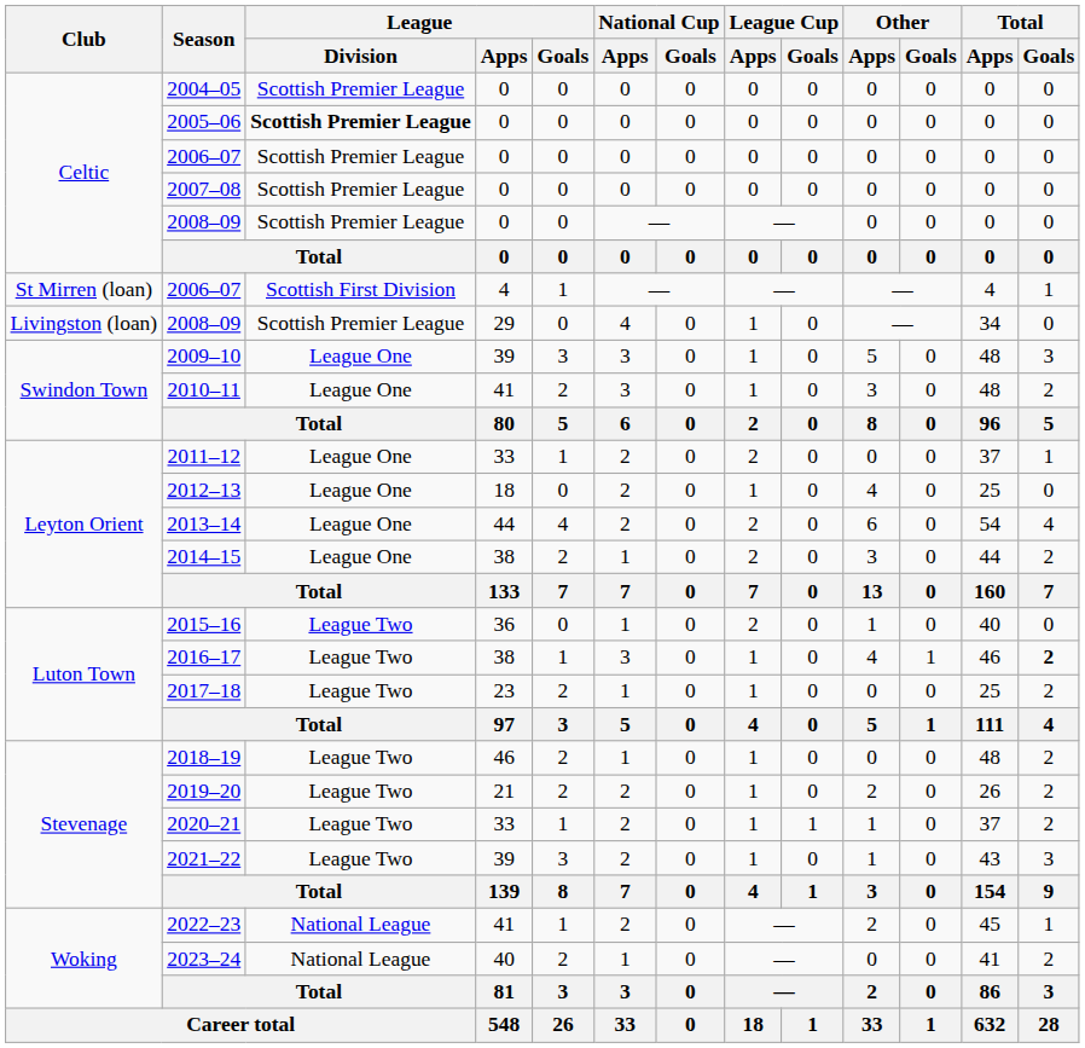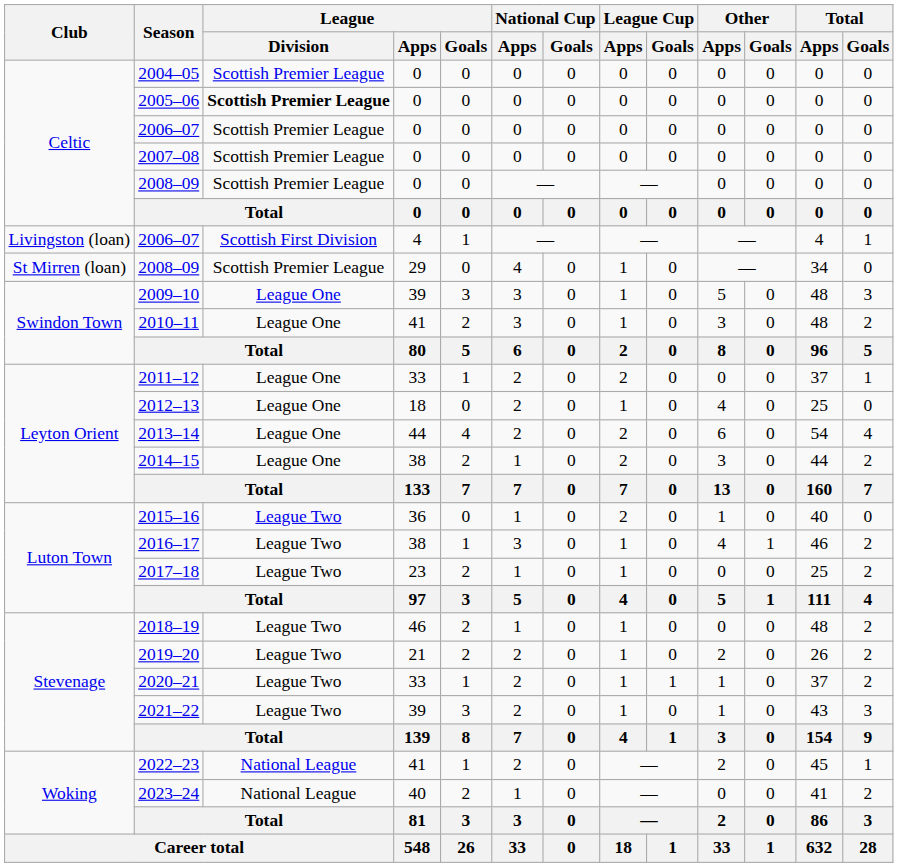 <table class=wikitable style=text-align:center>
 <tr>
 <th rowspan=2>Club</th>
 <th rowspan=2>Season</th>
 <th colspan=3>League</th>
 <th colspan=2>National Cup</th>
 <th colspan=2>League Cup</th>
 <th colspan=2>Other</th>
 <th colspan=2>Total</th>
 </tr>
 <tr>
 <th>Division</th>
 <th>Apps</th>
 <th>Goals</th>
 <th>Apps</th>
 <th>Goals</th>
 <th>Apps</th>
 <th>Goals</th>
 <th>Apps</th>
 <th>Goals</th>
 <th>Apps</th>
 <th>Goals</th>
 </tr>
 <tr>
 <td rowspan=6><a href='#'>Celtic</a></td>
 <td><a href='#'>2004–05</a></td>
 <td><a href='#'>Scottish Premier League</a></td>
 <td>0</td>
 <td>0</td>
 <td>0</td>
 <td>0</td>
 <td>0</td>
 <td>0</td>
 <td>0</td>
 <td>0</td>
 <td>0</td>
 <td>0</td>
 </tr>
 <tr>
 <td><a href='#'>2005–06</a></td>
 <td><strong>Scottish Premier League</strong></td>
 <td>0</td>
 <td>0</td>
 <td>0</td>
 <td>0</td>
 <td>0</td>
 <td>0</td>
 <td>0</td>
 <td>0</td>
 <td>0</td>
 <td>0</td>
 </tr>
 <tr>
 <td><a href='#'>2006–07</a></td>
 <td>Scottish Premier League</td>
 <td>0</td>
 <td>0</td>
 <td>0</td>
 <td>0</td>
 <td>0</td>
 <td>0</td>
 <td>0</td>
 <td>0</td>
 <td>0</td>
 <td>0</td>
 </tr>
 <tr>
 <td><a href='#'>2007–08</a></td>
 <td>Scottish Premier League</td>
 <td>0</td>
 <td>0</td>
 <td>0</td>
 <td>0</td>
 <td>0</td>
 <td>0</td>
 <td>0</td>
 <td>0</td>
 <td>0</td>
 <td>0</td>
 </tr>
 <tr>
 <td><a href='#'>2008–09</a></td>
 <td>Scottish Premier League</td>
 <td>0</td>
 <td>0</td>
 <td colspan=2>—</td>
 <td colspan=2>—</td>
 <td>0</td>
 <td>0</td>
 <td>0</td>
 <td>0</td>
 </tr>
 <tr>
 <th colspan=2>Total</th>
 <th>0</th>
 <th>0</th>
 <th>0</th>
 <th>0</th>
 <th>0</th>
 <th>0</th>
 <th>0</th>
 <th>0</th>
 <th>0</th>
 <th>0</th>
 </tr>
 <tr>
-<td><a href='#'>St Mirren</a> (loan)</td>
+<td><a href='#'>Livingston</a> (loan)</td>
 <td><a href='#'>2006–07</a></td>
 <td><a href='#'>Scottish First Division</a></td>
 <td>4</td>
 <td>1</td>
 <td colspan=2>—</td>
 <td colspan=2>—</td>
 <td colspan=2>—</td>
 <td>4</td>
 <td>1</td>
 </tr>
 <tr>
-<td><a href='#'>Livingston</a> (loan)</td>
+<td><a href='#'>St Mirren</a> (loan)</td>
 <td><a href='#'>2008–09</a></td>
 <td>Scottish Premier League</td>
 <td>29</td>
 <td>0</td>
 <td>4</td>
 <td>0</td>
 <td>1</td>
 <td>0</td>
 <td colspan=2>—</td>
 <td>34</td>
 <td>0</td>
 </tr>
 <tr>
 <td rowspan=3><a href='#'>Swindon Town</a></td>
 <td><a href='#'>2009–10</a></td>
 <td><a href='#'>League One</a></td>
 <td>39</td>
 <td>3</td>
 <td>3</td>
 <td>0</td>
 <td>1</td>
 <td>0</td>
 <td>5</td>
 <td>0</td>
 <td>48</td>
 <td>3</td>
 </tr>
 <tr>
 <td><a href='#'>2010–11</a></td>
 <td>League One</td>
 <td>41</td>
 <td>2</td>
 <td>3</td>
 <td>0</td>
 <td>1</td>
 <td>0</td>
 <td>3</td>
 <td>0</td>
 <td>48</td>
 <td>2</td>
 </tr>
 <tr>
 <th colspan=2>Total</th>
 <th>80</th>
 <th>5</th>
 <th>6</th>
 <th>0</th>
 <th>2</th>
 <th>0</th>
 <th>8</th>
 <th>0</th>
 <th>96</th>
 <th>5</th>
 </tr>
 <tr>
 <td rowspan=5><a href='#'>Leyton Orient</a></td>
 <td><a href='#'>2011–12</a></td>
 <td>League One</td>
 <td>33</td>
 <td>1</td>
 <td>2</td>
 <td>0</td>
 <td>2</td>
 <td>0</td>
 <td>0</td>
 <td>0</td>
 <td>37</td>
 <td>1</td>
 </tr>
 <tr>
 <td><a href='#'>2012–13</a></td>
 <td>League One</td>
 <td>18</td>
 <td>0</td>
 <td>2</td>
 <td>0</td>
 <td>1</td>
 <td>0</td>
 <td>4</td>
 <td>0</td>
 <td>25</td>
 <td>0</td>
 </tr>
 <tr>
 <td><a href='#'>2013–14</a></td>
 <td>League One</td>
 <td>44</td>
 <td>4</td>
 <td>2</td>
 <td>0</td>
 <td>2</td>
 <td>0</td>
 <td>6</td>
 <td>0</td>
 <td>54</td>
 <td>4</td>
 </tr>
 <tr>
 <td><a href='#'>2014–15</a></td>
 <td>League One</td>
 <td>38</td>
 <td>2</td>
 <td>1</td>
 <td>0</td>
 <td>2</td>
 <td>0</td>
 <td>3</td>
 <td>0</td>
 <td>44</td>
 <td>2</td>
 </tr>
 <tr>
 <th colspan=2>Total</th>
 <th>133</th>
 <th>7</th>
 <th>7</th>
 <th>0</th>
 <th>7</th>
 <th>0</th>
 <th>13</th>
 <th>0</th>
 <th>160</th>
 <th>7</th>
 </tr>
 <tr>
 <td rowspan=4><a href='#'>Luton Town</a></td>
 <td><a href='#'>2015–16</a></td>
 <td><a href='#'>League Two</a></td>
 <td>36</td>
 <td>0</td>
 <td>1</td>
 <td>0</td>
 <td>2</td>
 <td>0</td>
 <td>1</td>
 <td>0</td>
 <td>40</td>
 <td>0</td>
 </tr>
 <tr>
 <td><a href='#'>2016–17</a></td>
 <td>League Two</td>
 <td>38</td>
 <td>1</td>
 <td>3</td>
 <td>0</td>
 <td>1</td>
 <td>0</td>
 <td>4</td>
 <td>1</td>
 <td>46</td>
-<td><strong>2</strong></td>
+<td>2</td>
 </tr>
 <tr>
 <td><a href='#'>2017–18</a></td>
 <td>League Two</td>
 <td>23</td>
 <td>2</td>
 <td>1</td>
 <td>0</td>
 <td>1</td>
 <td>0</td>
 <td>0</td>
 <td>0</td>
 <td>25</td>
 <td>2</td>
 </tr>
 <tr>
 <th colspan=2>Total</th>
 <th>97</th>
 <th>3</th>
 <th>5</th>
 <th>0</th>
 <th>4</th>
 <th>0</th>
 <th>5</th>
 <th>1</th>
 <th>111</th>
 <th>4</th>
 </tr>
 <tr>
 <td rowspan=5><a href='#'>Stevenage</a></td>
 <td><a href='#'>2018–19</a></td>
 <td>League Two</td>
 <td>46</td>
 <td>2</td>
 <td>1</td>
 <td>0</td>
 <td>1</td>
 <td>0</td>
 <td>0</td>
 <td>0</td>
 <td>48</td>
 <td>2</td>
 </tr>
 <tr>
 <td><a href='#'>2019–20</a></td>
 <td>League Two</td>
 <td>21</td>
 <td>2</td>
 <td>2</td>
 <td>0</td>
 <td>1</td>
 <td>0</td>
 <td>2</td>
 <td>0</td>
 <td>26</td>
 <td>2</td>
 </tr>
 <tr>
 <td><a href='#'>2020–21</a></td>
 <td>League Two</td>
 <td>33</td>
 <td>1</td>
 <td>2</td>
 <td>0</td>
 <td>1</td>
 <td>1</td>
 <td>1</td>
 <td>0</td>
 <td>37</td>
 <td>2</td>
 </tr>
 <tr>
 <td><a href='#'>2021–22</a></td>
 <td>League Two</td>
 <td>39</td>
 <td>3</td>
 <td>2</td>
 <td>0</td>
 <td>1</td>
 <td>0</td>
 <td>1</td>
 <td>0</td>
 <td>43</td>
 <td>3</td>
 </tr>
 <tr>
 <th colspan=2>Total</th>
 <th>139</th>
 <th>8</th>
 <th>7</th>
 <th>0</th>
 <th>4</th>
 <th>1</th>
 <th>3</th>
 <th>0</th>
 <th>154</th>
 <th>9</th>
 </tr>
 <tr>
 <td rowspan=3><a href='#'>Woking</a></td>
 <td><a href='#'>2022–23</a></td>
 <td><a href='#'>National League</a></td>
 <td>41</td>
 <td>1</td>
 <td>2</td>
 <td>0</td>
 <td colspan="2">—</td>
 <td>2</td>
 <td>0</td>
 <td>45</td>
 <td>1</td>
 </tr>
 <tr>
 <td><a href='#'>2023–24</a></td>
 <td>National League</td>
 <td>40</td>
 <td>2</td>
 <td>1</td>
 <td>0</td>
 <td colspan="2">—</td>
 <td>0</td>
 <td>0</td>
 <td>41</td>
 <td>2</td>
 </tr>
 <tr>
 <th colspan=2>Total</th>
 <th>81</th>
 <th>3</th>
 <th>3</th>
 <th>0</th>
 <th colspan="2">—</th>
 <th>2</th>
 <th>0</th>
 <th>86</th>
 <th>3</th>
 </tr>
 <tr>
 <th colspan=3>Career total</th>
 <th>548</th>
 <th>26</th>
 <th>33</th>
 <th>0</th>
 <th>18</th>
 <th>1</th>
 <th>33</th>
 <th>1</th>
 <th>632</th>
 <th>28</th>
 </tr>
 </table>
